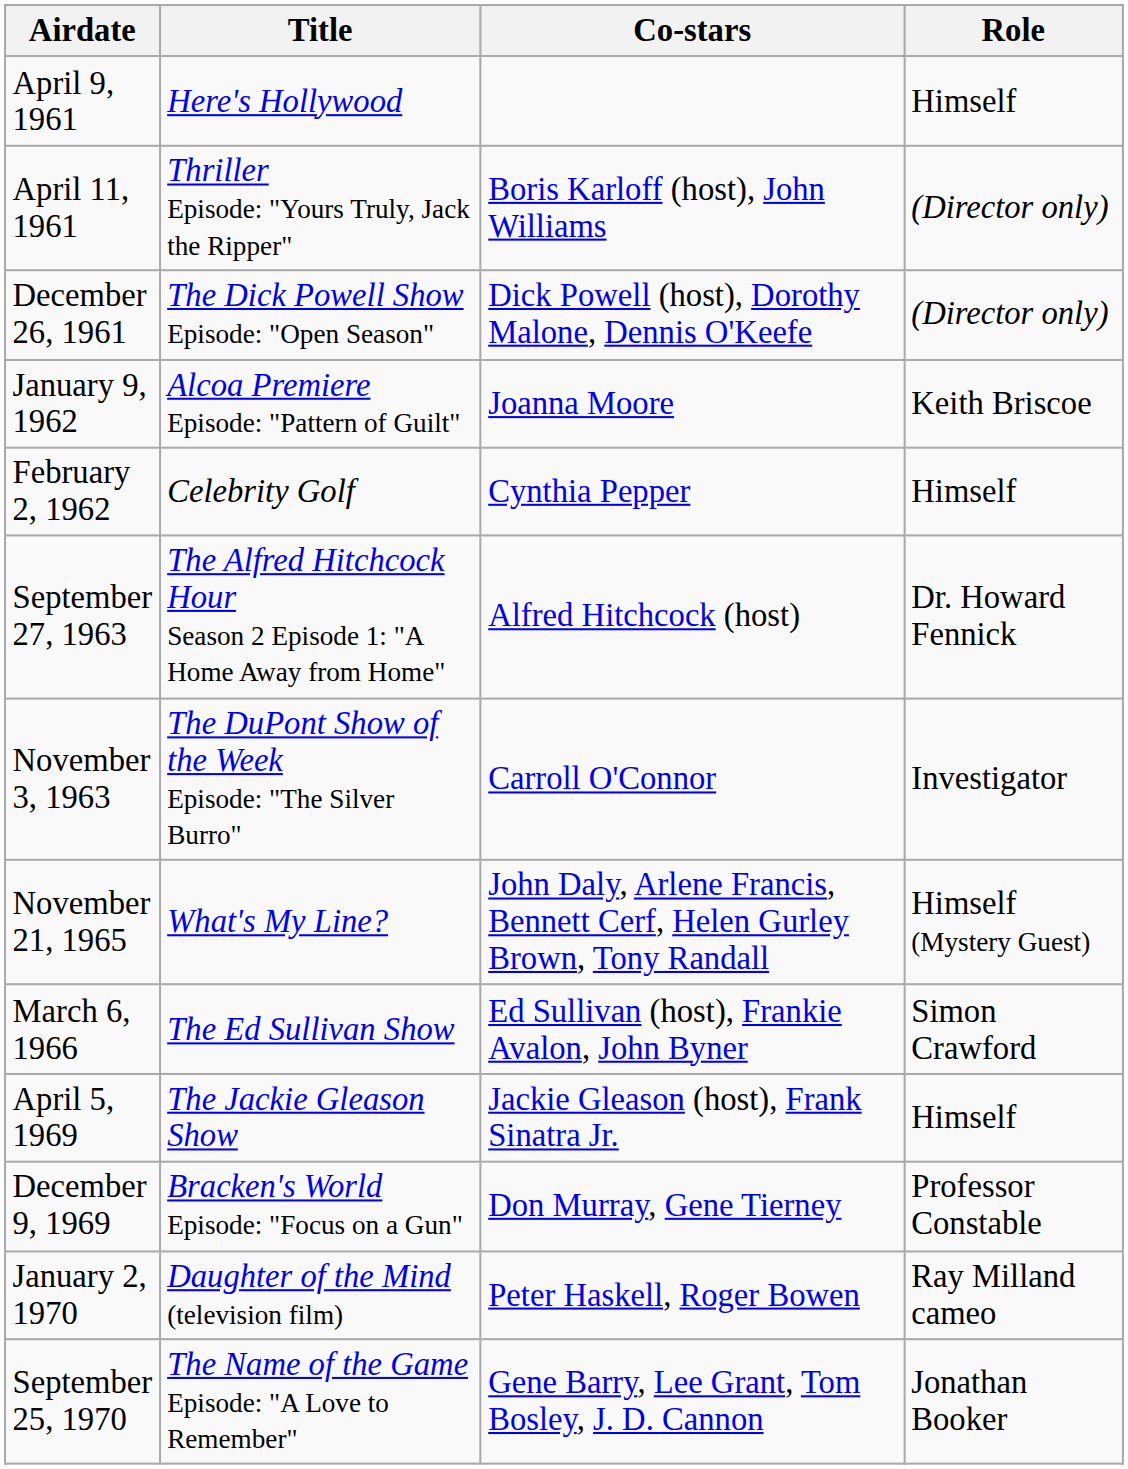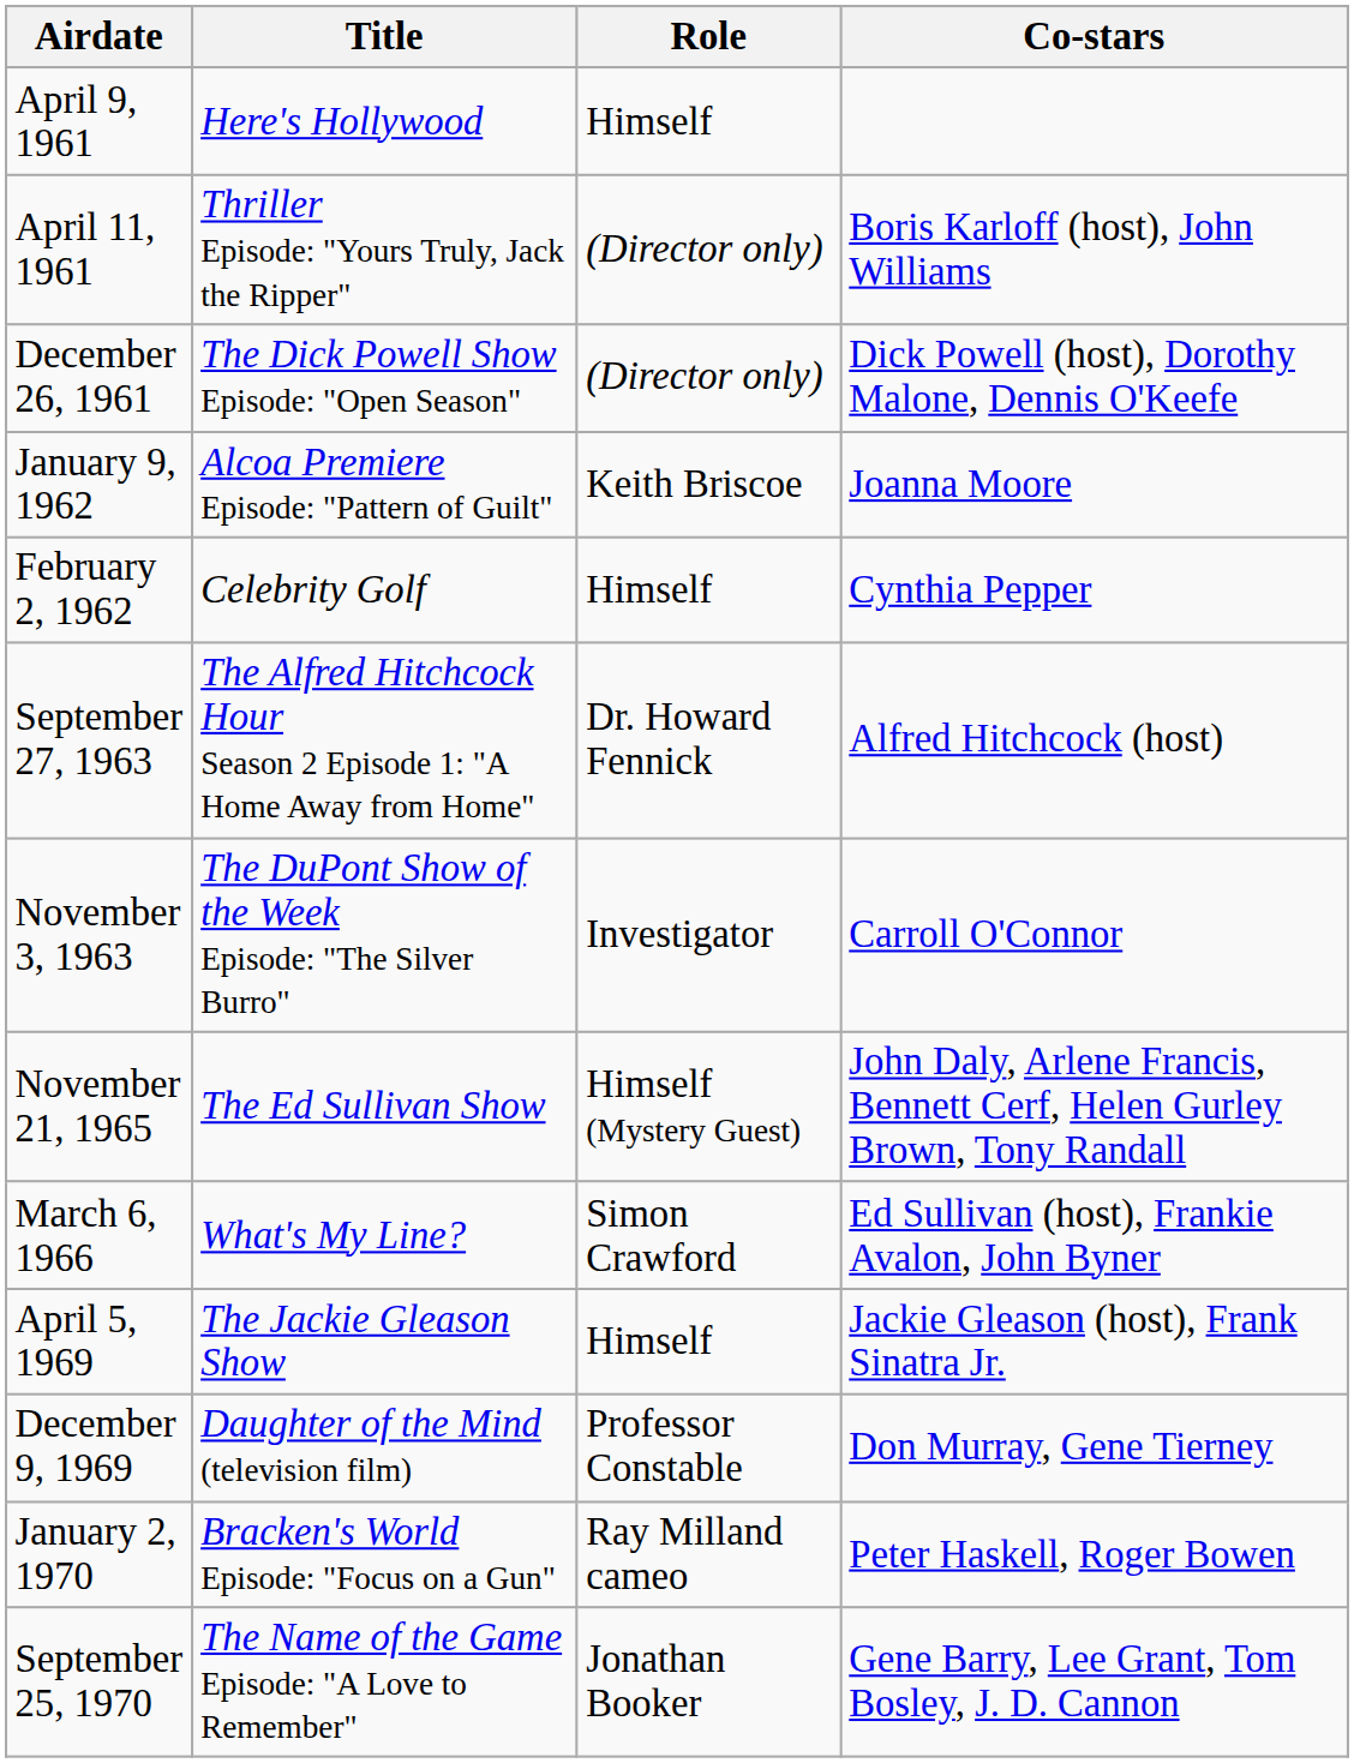 <table class="wikitable">
 <tr style="background:#b0c4de; text-align:center;">
 <th style="width:30px;">Airdate</th>
 <th style="width:150px;">Title</th>
+<th style="width:100px;">Role</th>
 <th style="width:200px;">Co-stars</th>
-<th style="width:100px;">Role</th>
 </tr>
 <tr>
 <td>April 9, 1961</td>
 <td><em><a href='#'>Here's Hollywood</a></em></td>
+<td>Himself</td>
 <td></td>
-<td>Himself</td>
 </tr>
 <tr>
 <td>April 11, 1961</td>
 <td><em><a href='#'>Thriller</a></em> <br><small>Episode: "Yours Truly, Jack the Ripper"</small></td>
+<td><em>(Director only)</em></td>
 <td><a href='#'>Boris Karloff</a> (host), <a href='#'>John Williams</a></td>
-<td><em>(Director only)</em></td>
 </tr>
 <tr>
 <td>December 26, 1961</td>
 <td><em><a href='#'>The Dick Powell Show</a></em> <br><small>Episode: "Open Season"</small></td>
+<td><em>(Director only)</em></td>
 <td><a href='#'>Dick Powell</a> (host), <a href='#'>Dorothy Malone</a>, <a href='#'>Dennis O'Keefe</a></td>
-<td><em>(Director only)</em></td>
 </tr>
 <tr>
 <td>January 9, 1962</td>
 <td><em><a href='#'>Alcoa Premiere</a></em> <br><small>Episode: "Pattern of Guilt"</small></td>
+<td>Keith Briscoe</td>
 <td><a href='#'>Joanna Moore</a></td>
-<td>Keith Briscoe</td>
 </tr>
 <tr>
 <td>February 2, 1962</td>
 <td><em>Celebrity Golf</em></td>
+<td>Himself</td>
 <td><a href='#'>Cynthia Pepper</a></td>
-<td>Himself</td>
 </tr>
 <tr>
 <td>September 27, 1963</td>
 <td><em><a href='#'>The Alfred Hitchcock Hour</a></em> <br><small>Season 2 Episode 1: "A Home Away from Home"</small></td>
+<td>Dr. Howard Fennick</td>
 <td><a href='#'>Alfred Hitchcock</a> (host)</td>
-<td>Dr. Howard Fennick</td>
 </tr>
 <tr>
 <td>November 3, 1963</td>
 <td><em><a href='#'>The DuPont Show of the Week</a></em> <br><small>Episode: "The Silver Burro"</small></td>
+<td>Investigator</td>
 <td><a href='#'>Carroll O'Connor</a></td>
-<td>Investigator</td>
 </tr>
 <tr>
 <td>November 21, 1965</td>
-<td><em><a href='#'>What's My Line?</a></em></td>
+<td><em><a href='#'>The Ed Sullivan Show</a></em></td>
+<td>Himself<br><small>(Mystery Guest)</small></td>
 <td><a href='#'>John Daly</a>, <a href='#'>Arlene Francis</a>, <a href='#'>Bennett Cerf</a>, <a href='#'>Helen Gurley Brown</a>, <a href='#'>Tony Randall</a></td>
-<td>Himself<br><small>(Mystery Guest)</small></td>
 </tr>
 <tr>
 <td>March 6, 1966</td>
-<td><em><a href='#'>The Ed Sullivan Show</a></em></td>
+<td><em><a href='#'>What's My Line?</a></em></td>
+<td>Simon Crawford</td>
 <td><a href='#'>Ed Sullivan</a> (host), <a href='#'>Frankie Avalon</a>, <a href='#'>John Byner</a></td>
-<td>Simon Crawford</td>
 </tr>
 <tr>
 <td>April 5, 1969</td>
 <td><em><a href='#'>The Jackie Gleason Show</a></em></td>
+<td>Himself</td>
 <td><a href='#'>Jackie Gleason</a> (host), <a href='#'>Frank Sinatra Jr.</a></td>
-<td>Himself</td>
 </tr>
 <tr>
 <td>December 9, 1969</td>
-<td><em><a href='#'>Bracken's World</a></em> <br><small>Episode: "Focus on a Gun"</small></td>
+<td><em><a href='#'>Daughter of the Mind</a></em><br><small>(television film)</small></td>
+<td>Professor Constable</td>
 <td><a href='#'>Don Murray</a>, <a href='#'>Gene Tierney</a></td>
-<td>Professor Constable</td>
 </tr>
 <tr>
 <td>January 2, 1970</td>
-<td><em><a href='#'>Daughter of the Mind</a></em><br><small>(television film)</small></td>
+<td><em><a href='#'>Bracken's World</a></em> <br><small>Episode: "Focus on a Gun"</small></td>
+<td>Ray Milland cameo</td>
 <td><a href='#'>Peter Haskell</a>, <a href='#'>Roger Bowen</a></td>
-<td>Ray Milland cameo</td>
 </tr>
 <tr>
 <td>September 25, 1970</td>
 <td><em><a href='#'>The Name of the Game</a></em> <br><small>Episode: "A Love to Remember"</small></td>
+<td>Jonathan Booker</td>
 <td><a href='#'>Gene Barry</a>, <a href='#'>Lee Grant</a>, <a href='#'>Tom Bosley</a>, <a href='#'>J. D. Cannon</a></td>
-<td>Jonathan Booker</td>
 </tr>
 </table>
